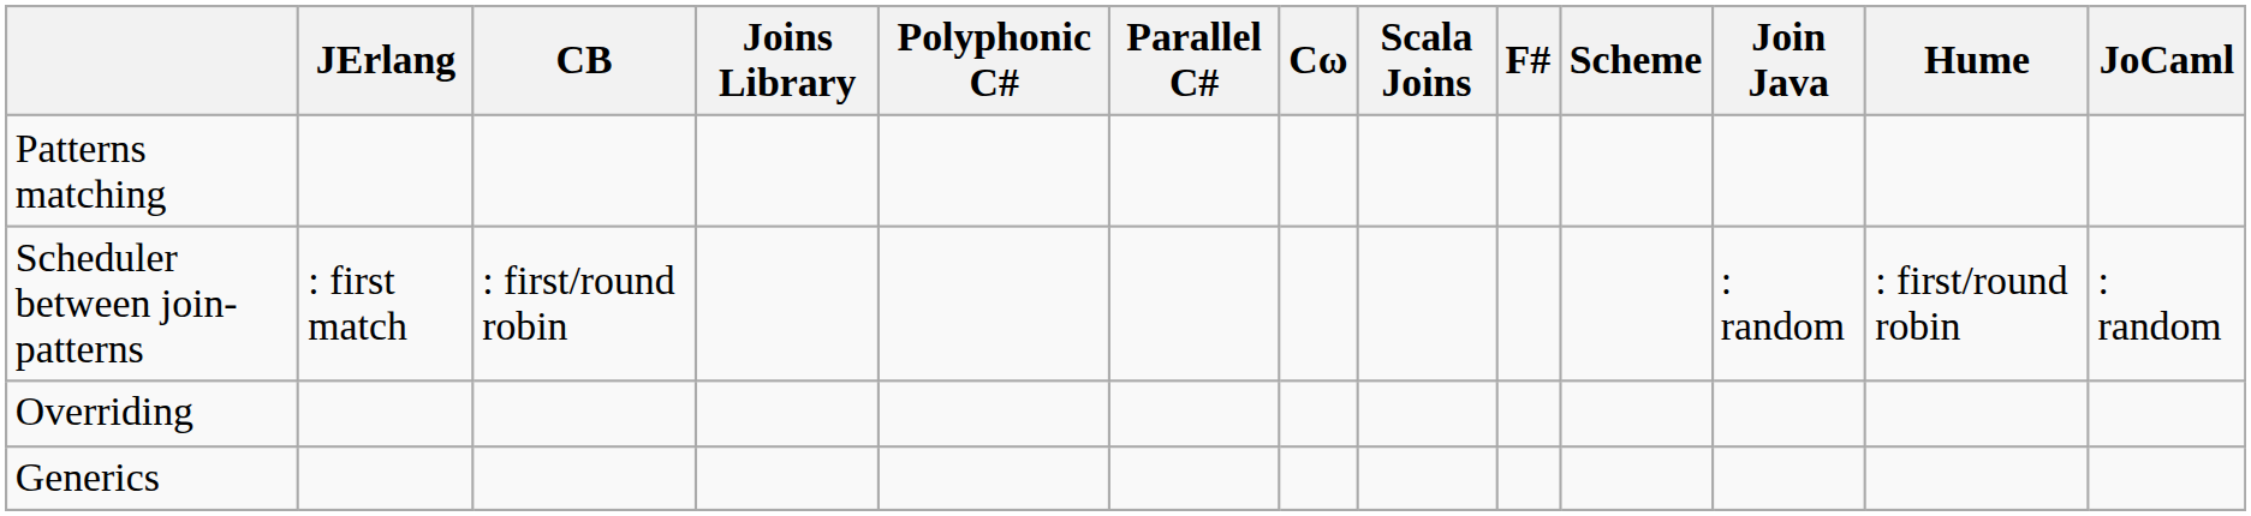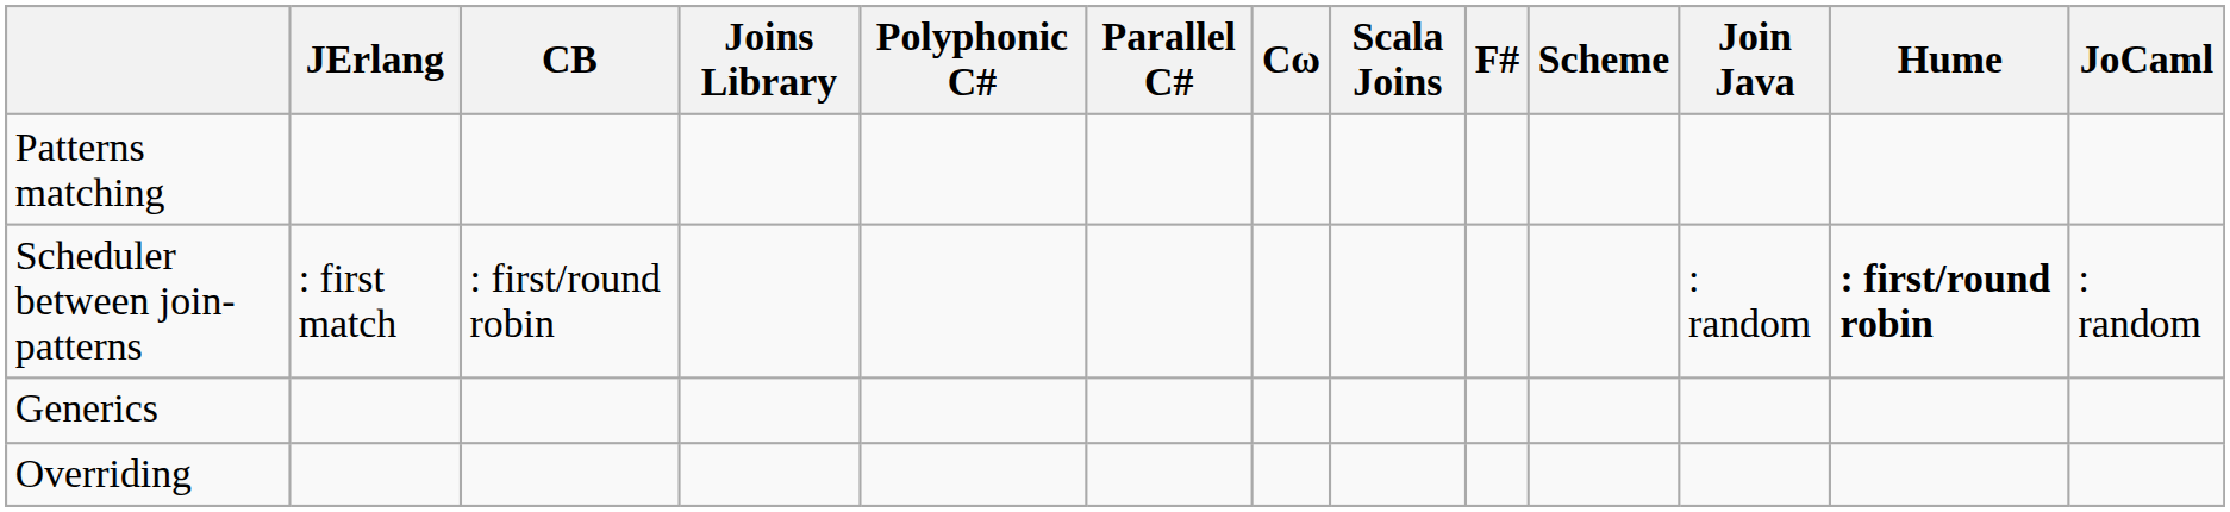 <table class="wikitable" style="margin:1em auto;">
 <tr>
 <th></th>
 <th>JErlang</th>
 <th>CB</th>
 <th>Joins Library</th>
 <th>Polyphonic C#</th>
 <th>Parallel C#</th>
 <th>Cω</th>
 <th>Scala Joins</th>
 <th>F#</th>
 <th>Scheme</th>
 <th>Join Java</th>
 <th>Hume</th>
 <th>JoCaml</th>
 </tr>
 <tr>
 <td>Patterns matching</td>
 <td></td>
 <td></td>
 <td></td>
 <td></td>
 <td></td>
 <td></td>
 <td></td>
 <td></td>
 <td></td>
 <td></td>
 <td></td>
 <td></td>
 </tr>
 <tr>
 <td>Scheduler between join-patterns</td>
 <td> : first match</td>
 <td> : first/round robin</td>
 <td></td>
 <td></td>
 <td></td>
 <td></td>
 <td></td>
 <td></td>
 <td></td>
 <td> : random</td>
-<td> : first/round robin</td>
+<td><strong> : first/round robin</strong></td>
 <td> : random</td>
+</tr>
+<tr>
+<td>Generics</td>
+<td></td>
+<td></td>
+<td></td>
+<td></td>
+<td></td>
+<td></td>
+<td></td>
+<td></td>
+<td></td>
+<td></td>
+<td></td>
+<td></td>
 </tr>
 <tr>
 <td>Overriding</td>
 <td></td>
 <td></td>
 <td></td>
 <td></td>
 <td></td>
 <td></td>
 <td></td>
 <td></td>
 <td></td>
 <td></td>
 <td></td>
 <td></td>
 </tr>
-<tr>
-<td>Generics</td>
-<td></td>
-<td></td>
-<td></td>
-<td></td>
-<td></td>
-<td></td>
-<td></td>
-<td></td>
-<td></td>
-<td></td>
-<td></td>
-<td></td>
-</tr>
 </table>
